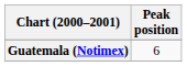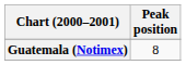 <table class="wikitable sortable plainrowheaders" style="text-align:center">
 <tr>
 <th>Chart (2000–2001)</th>
 <th>Peak<br>position</th>
 </tr>
 <tr>
 </tr>
 <tr>
 </tr>
 <tr>
 <th scope="row">Guatemala (<a href='#'>Notimex</a>)</th>
-<td>6</td>
+<td>8</td>
 </tr>
 <tr>
 </tr>
 <tr>
 </tr>
 <tr>
 </tr>
 <tr>
 </tr>
 </table>
